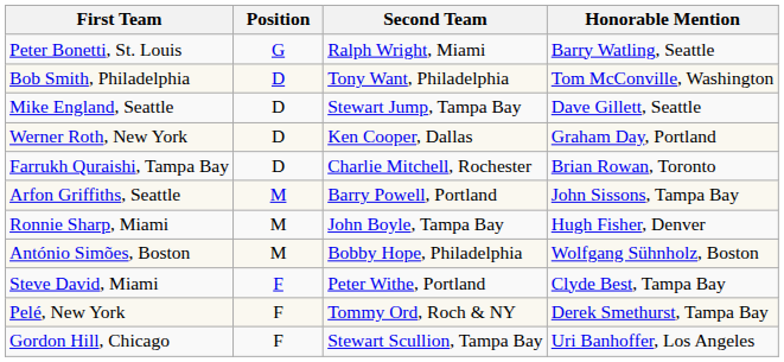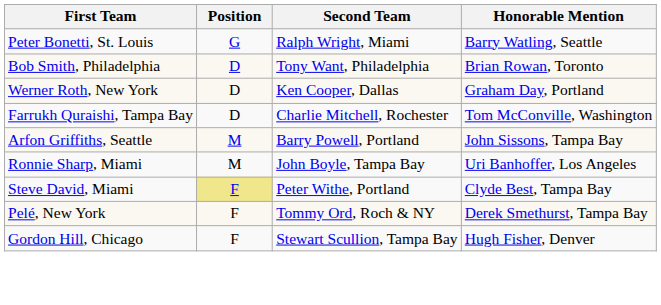 <table class="wikitable">
 <tr>
 <th>First Team</th>
 <th>  Position  </th>
 <th>Second Team</th>
 <th>Honorable Mention</th>
 </tr>
 <tr>
 <td><a href='#'>Peter Bonetti</a>, St. Louis</td>
 <td align=center><a href='#'>G</a></td>
 <td><a href='#'>Ralph Wright</a>, Miami</td>
 <td><a href='#'>Barry Watling</a>, Seattle</td>
 </tr>
 <tr style="background:#faf8f0;">
 <td><a href='#'>Bob Smith</a>, Philadelphia</td>
 <td align=center><a href='#'>D</a></td>
 <td><a href='#'>Tony Want</a>, Philadelphia</td>
-<td><a href='#'>Tom McConville</a>, Washington</td>
-</tr>
-<tr>
-<td><a href='#'>Mike England</a>, Seattle</td>
-<td align=center>D</td>
-<td><a href='#'>Stewart Jump</a>, Tampa Bay</td>
-<td><a href='#'>Dave Gillett</a>, Seattle</td>
+<td><a href='#'>Brian Rowan</a>, Toronto</td>
 </tr>
 <tr style="background:#faf8f0;">
 <td><a href='#'>Werner Roth</a>, New York</td>
 <td align=center>D</td>
 <td><a href='#'>Ken Cooper</a>, Dallas</td>
 <td><a href='#'>Graham Day</a>, Portland</td>
 </tr>
 <tr>
 <td><a href='#'>Farrukh Quraishi</a>, Tampa Bay</td>
 <td align=center>D</td>
 <td><a href='#'>Charlie Mitchell</a>, Rochester</td>
-<td><a href='#'>Brian Rowan</a>, Toronto</td>
+<td><a href='#'>Tom McConville</a>, Washington</td>
 </tr>
 <tr style="background:#faf8f0;">
 <td><a href='#'>Arfon Griffiths</a>, Seattle</td>
 <td align=center><a href='#'>M</a></td>
 <td><a href='#'>Barry Powell</a>, Portland</td>
 <td><a href='#'>John Sissons</a>, Tampa Bay</td>
 </tr>
 <tr>
 <td><a href='#'>Ronnie Sharp</a>, Miami</td>
 <td align=center>M</td>
 <td><a href='#'>John Boyle</a>, Tampa Bay</td>
-<td><a href='#'>Hugh Fisher</a>, Denver</td>
-</tr>
-<tr style="background:#faf8f0;">
-<td><a href='#'>António Simões</a>, Boston</td>
-<td align=center>M</td>
-<td><a href='#'>Bobby Hope</a>, Philadelphia</td>
-<td><a href='#'>Wolfgang Sühnholz</a>, Boston</td>
+<td><a href='#'>Uri Banhoffer</a>, Los Angeles</td>
 </tr>
 <tr>
 <td><a href='#'>Steve David</a>, Miami</td>
-<td align=center><a href='#'>F</a></td>
+<td align=center style="background: khaki;"><a href='#'>F</a></td>
 <td><a href='#'>Peter Withe</a>, Portland</td>
 <td><a href='#'>Clyde Best</a>, Tampa Bay</td>
 </tr>
 <tr style="background:#faf8f0;">
 <td><a href='#'>Pelé</a>, New York</td>
 <td align=center>F</td>
 <td><a href='#'>Tommy Ord</a>, Roch & NY</td>
 <td><a href='#'>Derek Smethurst</a>, Tampa Bay</td>
 </tr>
 <tr>
 <td><a href='#'>Gordon Hill</a>, Chicago</td>
 <td align=center>F</td>
 <td><a href='#'>Stewart Scullion</a>, Tampa Bay</td>
-<td><a href='#'>Uri Banhoffer</a>, Los Angeles</td>
+<td><a href='#'>Hugh Fisher</a>, Denver</td>
 </tr>
 </table>
